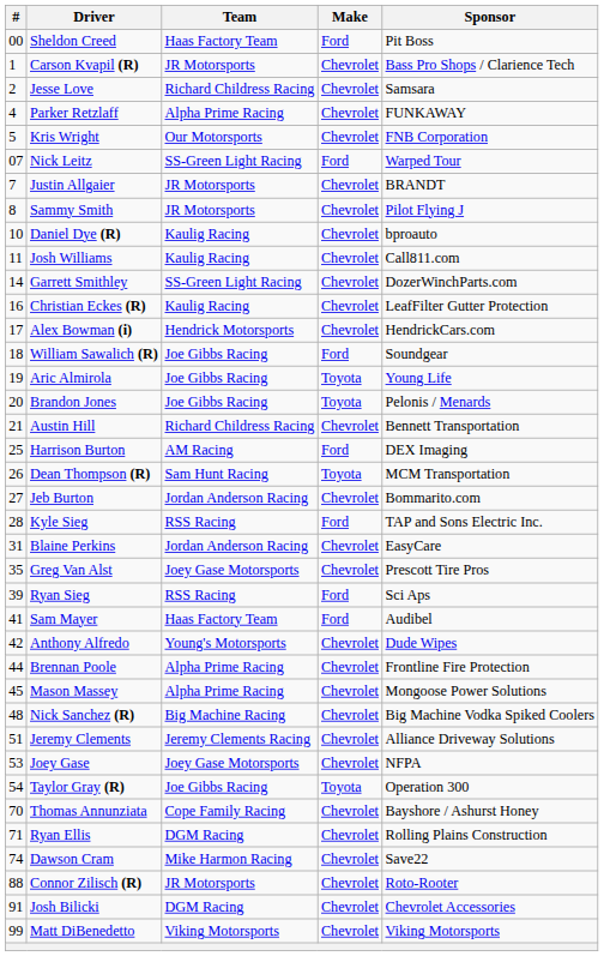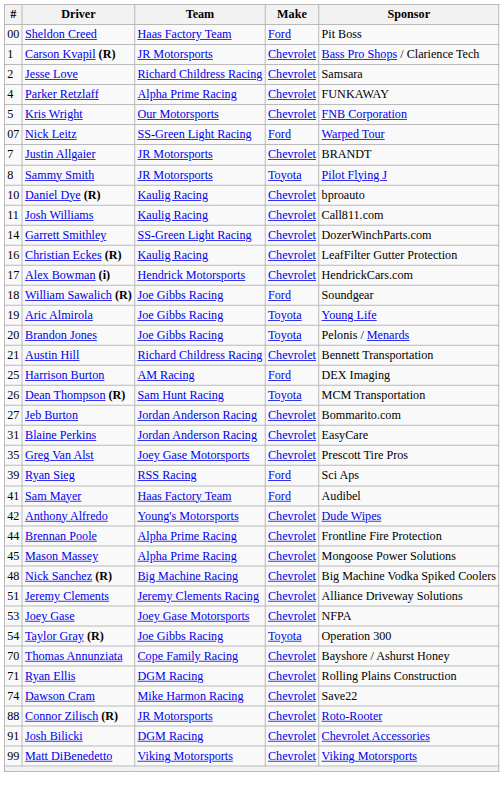 <table class="wikitable" style="font-size: 95%;">
 <tr>
 <th>#</th>
 <th>Driver</th>
 <th>Team</th>
 <th>Make</th>
 <th>Sponsor</th>
 </tr>
 <tr>
 <td>00</td>
 <td><a href='#'>Sheldon Creed</a></td>
 <td><a href='#'>Haas Factory Team</a></td>
 <td><a href='#'>Ford</a></td>
 <td>Pit Boss</td>
 </tr>
 <tr>
 <td>1</td>
 <td><a href='#'>Carson Kvapil</a> <strong>(R)</strong></td>
 <td><a href='#'>JR Motorsports</a></td>
 <td><a href='#'>Chevrolet</a></td>
 <td><a href='#'>Bass Pro Shops</a> / Clarience Tech</td>
 </tr>
 <tr>
 <td>2</td>
 <td><a href='#'>Jesse Love</a></td>
 <td><a href='#'>Richard Childress Racing</a></td>
 <td><a href='#'>Chevrolet</a></td>
 <td>Samsara</td>
 </tr>
 <tr>
 <td>4</td>
 <td><a href='#'>Parker Retzlaff</a></td>
 <td><a href='#'>Alpha Prime Racing</a></td>
 <td><a href='#'>Chevrolet</a></td>
 <td>FUNKAWAY</td>
 </tr>
 <tr>
 <td>5</td>
 <td><a href='#'>Kris Wright</a></td>
 <td><a href='#'>Our Motorsports</a></td>
 <td><a href='#'>Chevrolet</a></td>
 <td><a href='#'>FNB Corporation</a></td>
 </tr>
 <tr>
 <td>07</td>
 <td><a href='#'>Nick Leitz</a></td>
 <td><a href='#'>SS-Green Light Racing</a></td>
 <td><a href='#'>Ford</a></td>
 <td><a href='#'>Warped Tour</a></td>
 </tr>
 <tr>
 <td>7</td>
 <td><a href='#'>Justin Allgaier</a></td>
 <td><a href='#'>JR Motorsports</a></td>
 <td><a href='#'>Chevrolet</a></td>
 <td>BRANDT</td>
 </tr>
 <tr>
 <td>8</td>
 <td><a href='#'>Sammy Smith</a></td>
 <td><a href='#'>JR Motorsports</a></td>
-<td><a href='#'>Chevrolet</a></td>
+<td><a href='#'>Toyota</a></td>
 <td><a href='#'>Pilot Flying J</a></td>
 </tr>
 <tr>
 <td>10</td>
 <td><a href='#'>Daniel Dye</a> <strong>(R)</strong></td>
 <td><a href='#'>Kaulig Racing</a></td>
 <td><a href='#'>Chevrolet</a></td>
 <td>bproauto</td>
 </tr>
 <tr>
 <td>11</td>
 <td><a href='#'>Josh Williams</a></td>
 <td><a href='#'>Kaulig Racing</a></td>
 <td><a href='#'>Chevrolet</a></td>
 <td>Call811.com</td>
 </tr>
 <tr>
 <td>14</td>
 <td><a href='#'>Garrett Smithley</a></td>
 <td><a href='#'>SS-Green Light Racing</a></td>
 <td><a href='#'>Chevrolet</a></td>
 <td>DozerWinchParts.com</td>
 </tr>
 <tr>
 <td>16</td>
 <td><a href='#'>Christian Eckes</a> <strong>(R)</strong></td>
 <td><a href='#'>Kaulig Racing</a></td>
 <td><a href='#'>Chevrolet</a></td>
 <td>LeafFilter Gutter Protection</td>
 </tr>
 <tr>
 <td>17</td>
 <td nowrap=""><a href='#'>Alex Bowman</a> <strong>(i)</strong></td>
 <td><a href='#'>Hendrick Motorsports</a></td>
 <td><a href='#'>Chevrolet</a></td>
 <td>HendrickCars.com</td>
 </tr>
 <tr>
 <td>18</td>
 <td><a href='#'>William Sawalich</a> <strong>(R)</strong></td>
 <td nowrap=""><a href='#'>Joe Gibbs Racing</a></td>
 <td><a href='#'>Ford</a></td>
 <td>Soundgear</td>
 </tr>
 <tr>
 <td>19</td>
 <td><a href='#'>Aric Almirola</a></td>
 <td><a href='#'>Joe Gibbs Racing</a></td>
 <td><a href='#'>Toyota</a></td>
 <td><a href='#'>Young Life</a></td>
 </tr>
 <tr>
 <td>20</td>
 <td><a href='#'>Brandon Jones</a></td>
 <td><a href='#'>Joe Gibbs Racing</a></td>
 <td><a href='#'>Toyota</a></td>
 <td>Pelonis / <a href='#'>Menards</a></td>
 </tr>
 <tr>
 <td>21</td>
 <td><a href='#'>Austin Hill</a></td>
 <td><a href='#'>Richard Childress Racing</a></td>
 <td><a href='#'>Chevrolet</a></td>
 <td>Bennett Transportation</td>
 </tr>
 <tr>
 <td>25</td>
 <td><a href='#'>Harrison Burton</a></td>
 <td><a href='#'>AM Racing</a></td>
 <td><a href='#'>Ford</a></td>
 <td>DEX Imaging</td>
 </tr>
 <tr>
 <td>26</td>
 <td><a href='#'>Dean Thompson</a> <strong>(R)</strong></td>
 <td><a href='#'>Sam Hunt Racing</a></td>
 <td><a href='#'>Toyota</a></td>
 <td>MCM Transportation</td>
 </tr>
 <tr>
 <td>27</td>
 <td><a href='#'>Jeb Burton</a></td>
 <td nowrap=""><a href='#'>Jordan Anderson Racing</a></td>
 <td><a href='#'>Chevrolet</a></td>
 <td>Bommarito.com</td>
-</tr>
-<tr>
-<td>28</td>
-<td><a href='#'>Kyle Sieg</a></td>
-<td><a href='#'>RSS Racing</a></td>
-<td><a href='#'>Ford</a></td>
-<td>TAP and Sons Electric Inc.</td>
 </tr>
 <tr>
 <td>31</td>
 <td><a href='#'>Blaine Perkins</a></td>
 <td><a href='#'>Jordan Anderson Racing</a></td>
 <td><a href='#'>Chevrolet</a></td>
 <td>EasyCare</td>
 </tr>
 <tr>
 <td>35</td>
 <td><a href='#'>Greg Van Alst</a></td>
 <td><a href='#'>Joey Gase Motorsports</a></td>
 <td><a href='#'>Chevrolet</a></td>
 <td>Prescott Tire Pros</td>
 </tr>
 <tr>
 <td>39</td>
 <td><a href='#'>Ryan Sieg</a></td>
 <td><a href='#'>RSS Racing</a></td>
 <td><a href='#'>Ford</a></td>
 <td>Sci Aps</td>
 </tr>
 <tr>
 <td>41</td>
 <td><a href='#'>Sam Mayer</a></td>
 <td><a href='#'>Haas Factory Team</a></td>
 <td><a href='#'>Ford</a></td>
 <td>Audibel</td>
 </tr>
 <tr>
 <td>42</td>
 <td><a href='#'>Anthony Alfredo</a></td>
 <td><a href='#'>Young's Motorsports</a></td>
 <td><a href='#'>Chevrolet</a></td>
 <td><a href='#'>Dude Wipes</a></td>
 </tr>
 <tr>
 <td>44</td>
 <td><a href='#'>Brennan Poole</a></td>
 <td><a href='#'>Alpha Prime Racing</a></td>
 <td><a href='#'>Chevrolet</a></td>
 <td>Frontline Fire Protection</td>
 </tr>
 <tr>
 <td>45</td>
 <td><a href='#'>Mason Massey</a></td>
 <td><a href='#'>Alpha Prime Racing</a></td>
 <td><a href='#'>Chevrolet</a></td>
 <td>Mongoose Power Solutions</td>
 </tr>
 <tr>
 <td>48</td>
 <td><a href='#'>Nick Sanchez</a> <strong>(R)</strong></td>
 <td><a href='#'>Big Machine Racing</a></td>
 <td><a href='#'>Chevrolet</a></td>
 <td>Big Machine Vodka Spiked Coolers</td>
 </tr>
 <tr>
 <td>51</td>
 <td><a href='#'>Jeremy Clements</a></td>
 <td><a href='#'>Jeremy Clements Racing</a></td>
 <td><a href='#'>Chevrolet</a></td>
 <td>Alliance Driveway Solutions</td>
 </tr>
 <tr>
 <td>53</td>
 <td><a href='#'>Joey Gase</a></td>
 <td><a href='#'>Joey Gase Motorsports</a></td>
 <td><a href='#'>Chevrolet</a></td>
 <td>NFPA</td>
 </tr>
 <tr>
 <td>54</td>
 <td><a href='#'>Taylor Gray</a> <strong>(R)</strong></td>
 <td nowrap=""><a href='#'>Joe Gibbs Racing</a></td>
 <td><a href='#'>Toyota</a></td>
 <td>Operation 300</td>
 </tr>
 <tr>
 <td>70</td>
 <td><a href='#'>Thomas Annunziata</a></td>
 <td nowrap=""><a href='#'>Cope Family Racing</a></td>
 <td><a href='#'>Chevrolet</a></td>
 <td>Bayshore / Ashurst Honey</td>
 </tr>
 <tr>
 <td>71</td>
 <td nowrap=""><a href='#'>Ryan Ellis</a></td>
 <td><a href='#'>DGM Racing</a></td>
 <td><a href='#'>Chevrolet</a></td>
 <td>Rolling Plains Construction</td>
 </tr>
 <tr>
 <td>74</td>
 <td><a href='#'>Dawson Cram</a></td>
 <td><a href='#'>Mike Harmon Racing</a></td>
 <td><a href='#'>Chevrolet</a></td>
 <td>Save22</td>
 </tr>
 <tr>
 <td>88</td>
 <td><a href='#'>Connor Zilisch</a> <strong>(R)</strong></td>
 <td><a href='#'>JR Motorsports</a></td>
 <td><a href='#'>Chevrolet</a></td>
 <td><a href='#'>Roto-Rooter</a></td>
 </tr>
 <tr>
 <td>91</td>
 <td><a href='#'>Josh Bilicki</a></td>
 <td><a href='#'>DGM Racing</a></td>
 <td><a href='#'>Chevrolet</a></td>
 <td><a href='#'>Chevrolet Accessories</a></td>
 </tr>
 <tr>
 <td>99</td>
 <td><a href='#'>Matt DiBenedetto</a></td>
 <td><a href='#'>Viking Motorsports</a></td>
 <td><a href='#'>Chevrolet</a></td>
 <td><a href='#'>Viking Motorsports</a></td>
 </tr>
 <tr>
 <th colspan="5"></th>
 </tr>
 </table>
